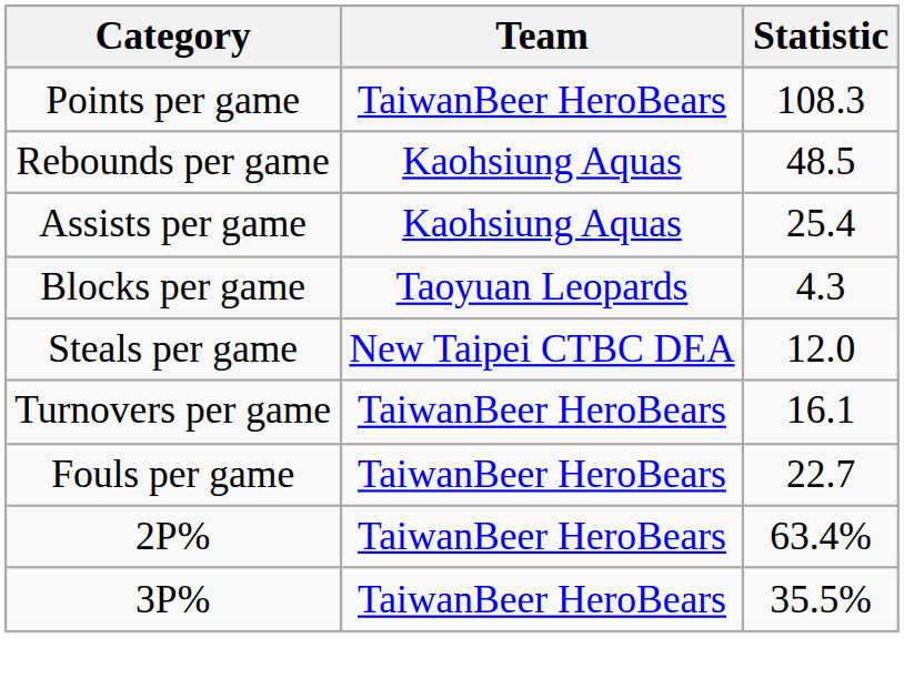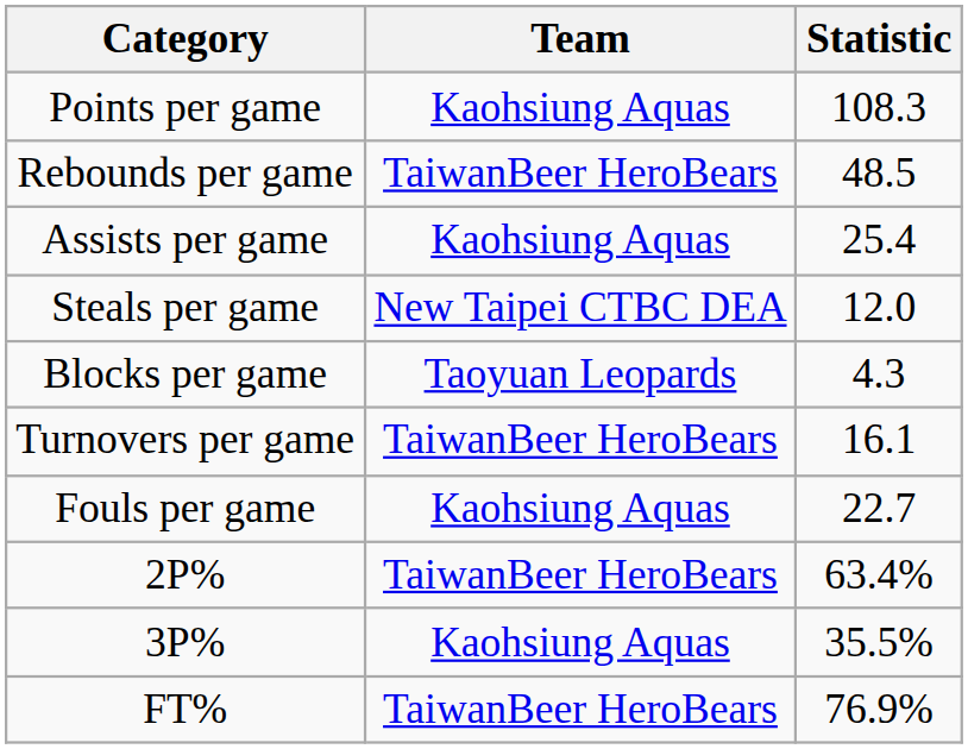 <table class="wikitable" style="text-align:center">
 <tr>
 <th>Category</th>
 <th>Team</th>
 <th>Statistic</th>
 </tr>
 <tr>
 <td>Points per game</td>
-<td><a href='#'>TaiwanBeer HeroBears</a></td>
+<td><a href='#'>Kaohsiung Aquas</a></td>
 <td>108.3</td>
 </tr>
 <tr>
 <td>Rebounds per game</td>
-<td><a href='#'>Kaohsiung Aquas</a></td>
+<td><a href='#'>TaiwanBeer HeroBears</a></td>
 <td>48.5</td>
 </tr>
 <tr>
 <td>Assists per game</td>
 <td><a href='#'>Kaohsiung Aquas</a></td>
 <td>25.4</td>
 </tr>
 <tr>
+<td>Steals per game</td>
+<td><a href='#'>New Taipei CTBC DEA</a></td>
+<td>12.0</td>
+</tr>
+<tr>
 <td>Blocks per game</td>
 <td><a href='#'>Taoyuan Leopards</a></td>
 <td>4.3</td>
-</tr>
-<tr>
-<td>Steals per game</td>
-<td><a href='#'>New Taipei CTBC DEA</a></td>
-<td>12.0</td>
 </tr>
 <tr>
 <td>Turnovers per game</td>
 <td><a href='#'>TaiwanBeer HeroBears</a></td>
 <td>16.1</td>
 </tr>
 <tr>
 <td>Fouls per game</td>
-<td><a href='#'>TaiwanBeer HeroBears</a></td>
+<td><a href='#'>Kaohsiung Aquas</a></td>
 <td>22.7</td>
 </tr>
 <tr>
 <td>2P%</td>
 <td><a href='#'>TaiwanBeer HeroBears</a></td>
 <td>63.4%</td>
 </tr>
 <tr>
 <td>3P%</td>
-<td><a href='#'>TaiwanBeer HeroBears</a></td>
+<td><a href='#'>Kaohsiung Aquas</a></td>
 <td>35.5%</td>
 </tr>
+<tr>
+<td>FT%</td>
+<td><a href='#'>TaiwanBeer HeroBears</a></td>
+<td>76.9%</td>
+</tr>
 </table>
